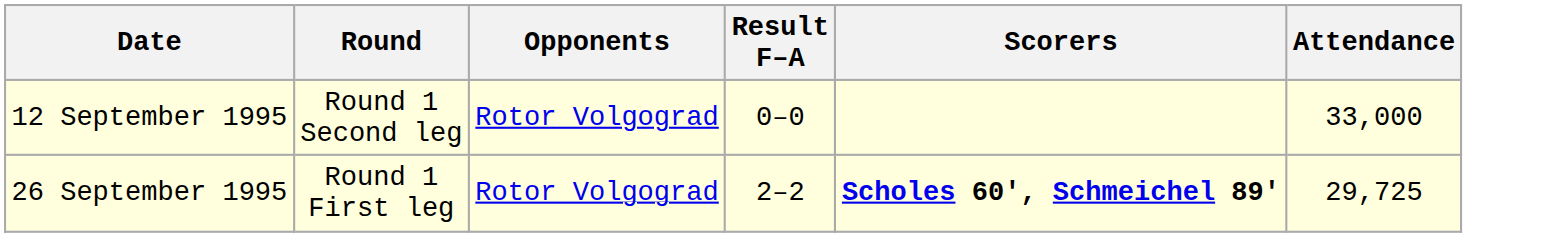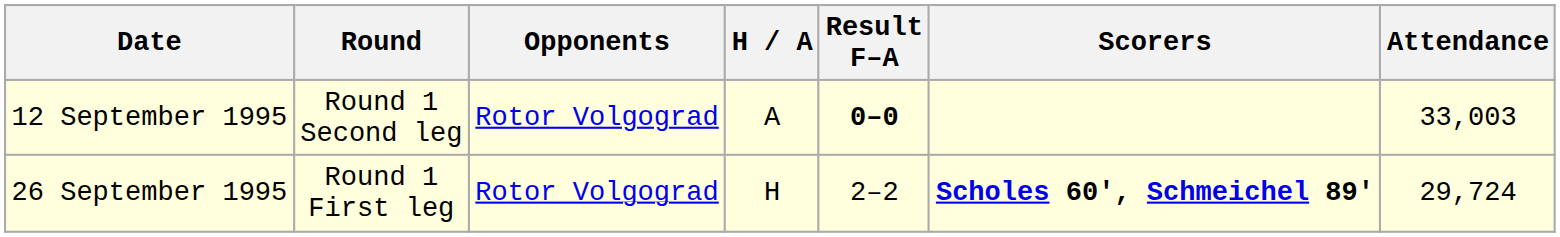 <table class="wikitable" style="text-align:center">
 <tr>
 <th>Date</th>
 <th>Round</th>
 <th>Opponents</th>
+<th>H / A</th>
 <th>Result<br>F–A</th>
 <th>Scorers</th>
 <th>Attendance</th>
 </tr>
 <tr bgcolor="#ffffdd">
 <td>12 September 1995</td>
 <td>Round 1<br>Second leg</td>
 <td><a href='#'>Rotor Volgograd</a></td>
-<td>0–0</td>
+<td>A</td>
+<td><strong>0–0</strong></td>
 <td></td>
-<td>33,000</td>
+<td>33,003</td>
 </tr>
 <tr bgcolor="#ffffdd">
 <td>26 September 1995</td>
 <td>Round 1<br>First leg</td>
 <td><a href='#'>Rotor Volgograd</a></td>
+<td>H</td>
 <td>2–2</td>
 <td><strong><a href='#'>Scholes</a> 60', <a href='#'>Schmeichel</a> 89'</strong></td>
-<td>29,725</td>
+<td>29,724</td>
 </tr>
 </table>
